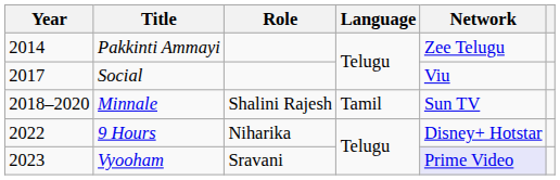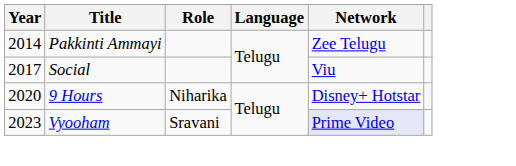 <table class="wikitable sortable">
 <tr>
 <th scope="col">Year</th>
 <th scope="col">Title</th>
 <th scope="col">Role</th>
 <th scope="col">Language</th>
 <th scope="col">Network</th>
 <th scope="col" class="unsortable"></th>
 </tr>
 <tr>
 <td>2014</td>
 <td><em>Pakkinti Ammayi</em></td>
 <td></td>
 <td rowspan="2">Telugu</td>
 <td><a href='#'>Zee Telugu</a></td>
 <td style="text-align:center;"></td>
 </tr>
 <tr>
 <td>2017</td>
 <td><em>Social</em></td>
 <td></td>
 <td><a href='#'>Viu</a></td>
 <td style="text-align:center;"></td>
 </tr>
 <tr>
-<td>2018–2020</td>
-<td><em><a href='#'>Minnale</a></em></td>
-<td>Shalini Rajesh</td>
-<td>Tamil</td>
-<td><a href='#'>Sun TV</a></td>
-<td style="text-align:center;"></td>
-</tr>
-<tr>
-<td>2022</td>
+<td>2020</td>
 <td><em><a href='#'>9 Hours</a></em></td>
 <td>Niharika</td>
 <td rowspan="2">Telugu</td>
 <td><a href='#'>Disney+ Hotstar</a></td>
 <td></td>
 </tr>
 <tr>
 <td>2023</td>
 <td><a href='#'><em>Vyooham</em></a></td>
 <td>Sravani</td>
 <td style="background: lavender;"><a href='#'>Prime Video</a></td>
 <td></td>
 </tr>
 </table>
